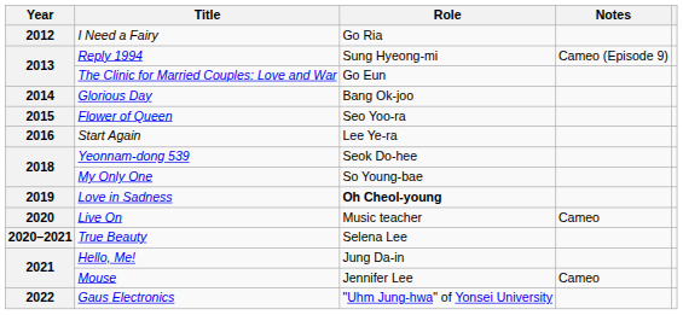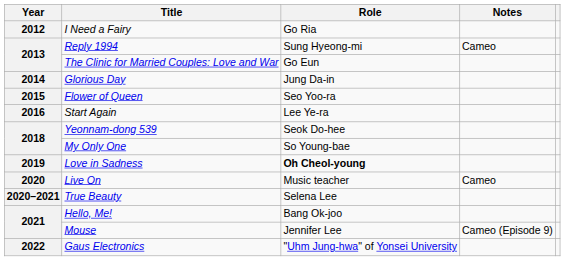 <table class="wikitable plainrowheaders sortable">
 <tr>
 <th scope="col">Year</th>
 <th scope="col">Title</th>
 <th scope="col">Role</th>
 <th scope="col">Notes</th>
 <th scope="col" class="unsortable"></th>
 </tr>
 <tr>
 <th scope="row">2012</th>
 <td><em>I Need a Fairy</em></td>
 <td>Go Ria</td>
 <td></td>
 <td style="text-align:center"></td>
 </tr>
 <tr>
 <th scope="row" rowspan="2">2013</th>
 <td><em><a href='#'>Reply 1994</a></em></td>
 <td>Sung Hyeong-mi</td>
-<td>Cameo (Episode 9)</td>
+<td>Cameo</td>
 <td style="text-align:center"></td>
 </tr>
 <tr>
 <td><em><a href='#'>The Clinic for Married Couples: Love and War</a></em></td>
 <td>Go Eun</td>
 <td></td>
 <td style="text-align:center"></td>
 </tr>
 <tr>
 <th scope="row">2014</th>
 <td><em><a href='#'>Glorious Day</a></em></td>
-<td>Bang Ok-joo</td>
+<td>Jung Da-in</td>
 <td></td>
 <td style="text-align:center"></td>
 </tr>
 <tr>
 <th scope="row">2015</th>
 <td><em><a href='#'>Flower of Queen</a></em></td>
 <td>Seo Yoo-ra</td>
 <td></td>
 <td style="text-align:center"></td>
 </tr>
 <tr>
 <th scope="row">2016</th>
 <td><em>Start Again</em></td>
 <td>Lee Ye-ra</td>
 <td></td>
 <td style="text-align:center"></td>
 </tr>
 <tr>
 <th scope="row" rowspan="2">2018</th>
 <td><em><a href='#'>Yeonnam-dong 539</a></em></td>
 <td>Seok Do-hee</td>
 <td></td>
 <td style="text-align:center"></td>
 </tr>
 <tr>
 <td><em><a href='#'>My Only One</a></em></td>
 <td>So Young-bae</td>
 <td></td>
 <td style="text-align:center"></td>
 </tr>
 <tr>
 <th scope="row">2019</th>
 <td><em><a href='#'>Love in Sadness</a></em></td>
 <td><strong>Oh Cheol-young</strong></td>
 <td></td>
 <td style="text-align:center"></td>
 </tr>
 <tr>
 <th scope="row">2020</th>
 <td><em><a href='#'>Live On</a></em></td>
 <td>Music teacher</td>
 <td>Cameo</td>
 <td style="text-align:center"></td>
 </tr>
 <tr>
 <th scope="row">2020–2021</th>
 <td><em><a href='#'>True Beauty</a></em></td>
 <td>Selena Lee</td>
 <td></td>
 <td style="text-align:center"></td>
 </tr>
 <tr>
 <th scope="row" rowspan="2">2021</th>
 <td><em><a href='#'>Hello, Me!</a></em></td>
-<td>Jung Da-in</td>
+<td>Bang Ok-joo</td>
 <td></td>
 <td style="text-align:center"></td>
 </tr>
 <tr>
 <td><em><a href='#'>Mouse</a></em></td>
 <td>Jennifer Lee</td>
-<td>Cameo</td>
+<td>Cameo (Episode 9)</td>
 <td style="text-align:center"></td>
 </tr>
 <tr>
 <th scope="row">2022</th>
 <td><em><a href='#'>Gaus Electronics</a></em></td>
 <td>"<a href='#'>Uhm Jung-hwa</a>" of <a href='#'>Yonsei University</a></td>
 <td></td>
 <td style="text-align:center"></td>
 </tr>
 </table>
